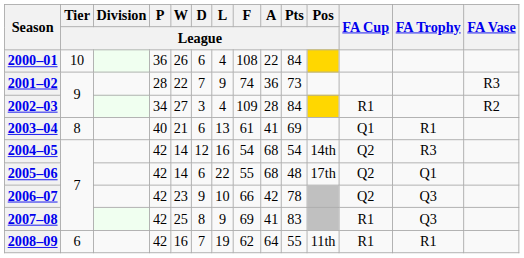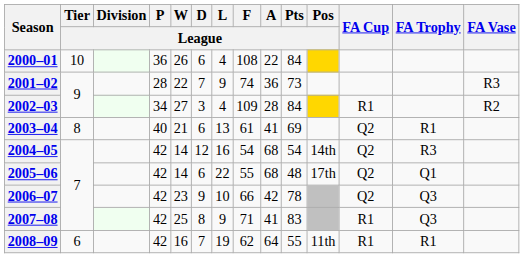 <table class="wikitable sortable plainrowheaders" style="text-align: center">
 <tr>
 <th rowspan=2 scope=col>Season</th>
 <th>Tier</th>
 <th scope="col">Division</th>
 <th scope=col>P</th>
 <th scope=col>W</th>
 <th scope=col>D</th>
 <th scope=col>L</th>
 <th scope=col>F</th>
 <th scope=col>A</th>
 <th scope=col>Pts</th>
 <th scope=col>Pos</th>
 <th rowspan=2 scope="col"><a href='#'>FA Cup</a></th>
 <th rowspan=2 scope="col"><a href='#'>FA Trophy</a></th>
 <th rowspan=2 scope="col"><a href='#'>FA Vase</a></th>
 </tr>
 <tr class=unsortable>
 <th colspan="10">League</th>
 </tr>
 <tr>
 <th scope="row" style="text-align: center;"><a href='#'>2000–01</a></th>
 <td>10</td>
 <td bgcolor="Honeydew"></td>
 <td>36</td>
 <td>26</td>
 <td>6</td>
 <td>4</td>
 <td>108</td>
 <td>22</td>
 <td>84</td>
 <td bgcolor=gold></td>
 <td></td>
 <td></td>
 <td></td>
 </tr>
 <tr>
 <th scope="row" style="text-align: center;"><a href='#'>2001–02</a></th>
 <td rowspan="2">9</td>
 <td></td>
 <td>28</td>
 <td>22</td>
 <td>7</td>
 <td>9</td>
 <td>74</td>
 <td>36</td>
 <td>73</td>
 <td></td>
 <td></td>
 <td></td>
 <td>R3</td>
 </tr>
 <tr>
 <th scope="row" style="text-align: center;"><a href='#'>2002–03</a></th>
 <td bgcolor="Honeydew"></td>
 <td>34</td>
 <td>27</td>
 <td>3</td>
 <td>4</td>
 <td>109</td>
 <td>28</td>
 <td>84</td>
 <td bgcolor=gold></td>
 <td>R1</td>
 <td></td>
 <td>R2</td>
 </tr>
 <tr>
 <th scope="row" style="text-align: center;"><a href='#'>2003–04</a></th>
 <td>8</td>
 <td></td>
 <td>40</td>
 <td>21</td>
 <td>6</td>
 <td>13</td>
 <td>61</td>
 <td>41</td>
 <td>69</td>
 <td></td>
-<td>Q1</td>
+<td>Q2</td>
 <td>R1</td>
 <td></td>
 </tr>
 <tr>
 <th scope="row" style="text-align: center;"><a href='#'>2004–05</a></th>
 <td rowspan="4">7</td>
 <td></td>
 <td>42</td>
 <td>14</td>
 <td>12</td>
 <td>16</td>
 <td>54</td>
 <td>68</td>
 <td>54</td>
 <td>14th</td>
 <td>Q2</td>
 <td>R3</td>
 <td></td>
 </tr>
 <tr>
 <th scope="row" style="text-align: center;"><a href='#'>2005–06</a></th>
 <td></td>
 <td>42</td>
 <td>14</td>
 <td>6</td>
 <td>22</td>
 <td>55</td>
 <td>68</td>
 <td>48</td>
 <td>17th</td>
 <td>Q2</td>
 <td>Q1</td>
 <td></td>
 </tr>
 <tr>
 <th scope="row" style="text-align: center;"><a href='#'>2006–07</a></th>
 <td></td>
 <td>42</td>
 <td>23</td>
 <td>9</td>
 <td>10</td>
 <td>66</td>
 <td>42</td>
 <td>78</td>
 <td bgcolor=silver></td>
 <td>Q2</td>
 <td>Q3</td>
 <td></td>
 </tr>
 <tr>
 <th scope="row" style="text-align: center;"><a href='#'>2007–08</a></th>
 <td bgcolor="Honeydew"></td>
 <td>42</td>
 <td>25</td>
 <td>8</td>
 <td>9</td>
-<td>69</td>
+<td>71</td>
 <td>41</td>
 <td>83</td>
 <td bgcolor=silver></td>
 <td>R1</td>
 <td>Q3</td>
 <td></td>
 </tr>
 <tr>
 <th scope="row" style="text-align: center;"><a href='#'>2008–09</a></th>
 <td>6</td>
 <td></td>
 <td>42</td>
 <td>16</td>
 <td>7</td>
 <td>19</td>
 <td>62</td>
 <td>64</td>
 <td>55</td>
 <td>11th</td>
 <td>R1</td>
 <td>R1</td>
 <td></td>
 </tr>
 </table>
